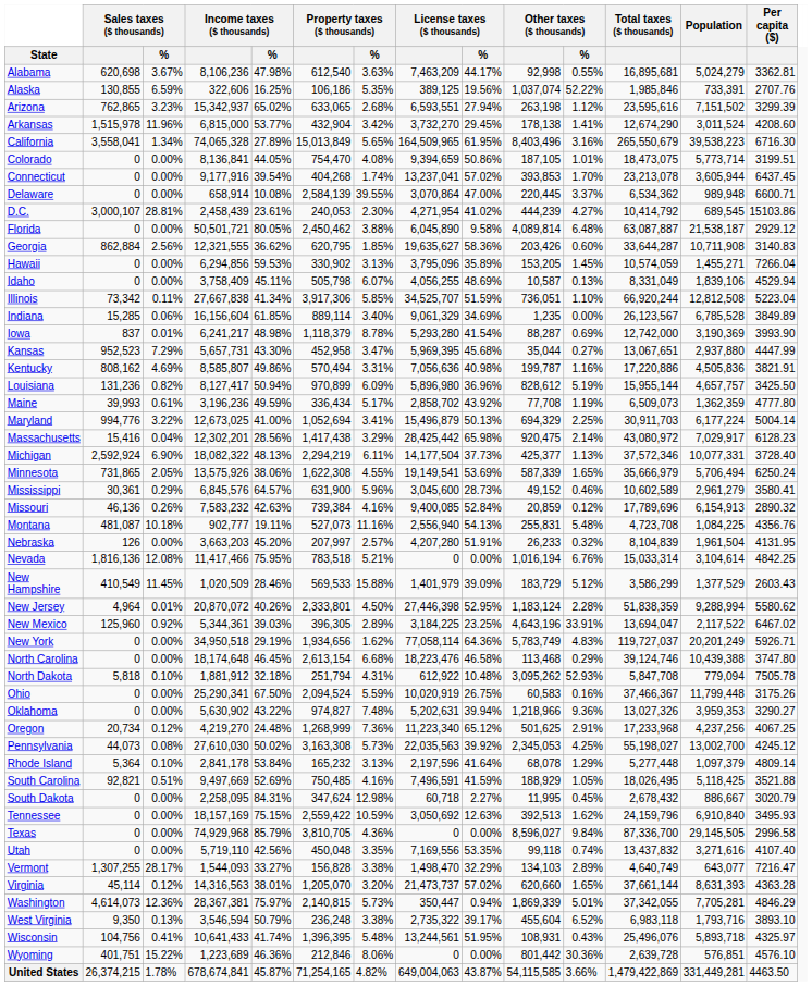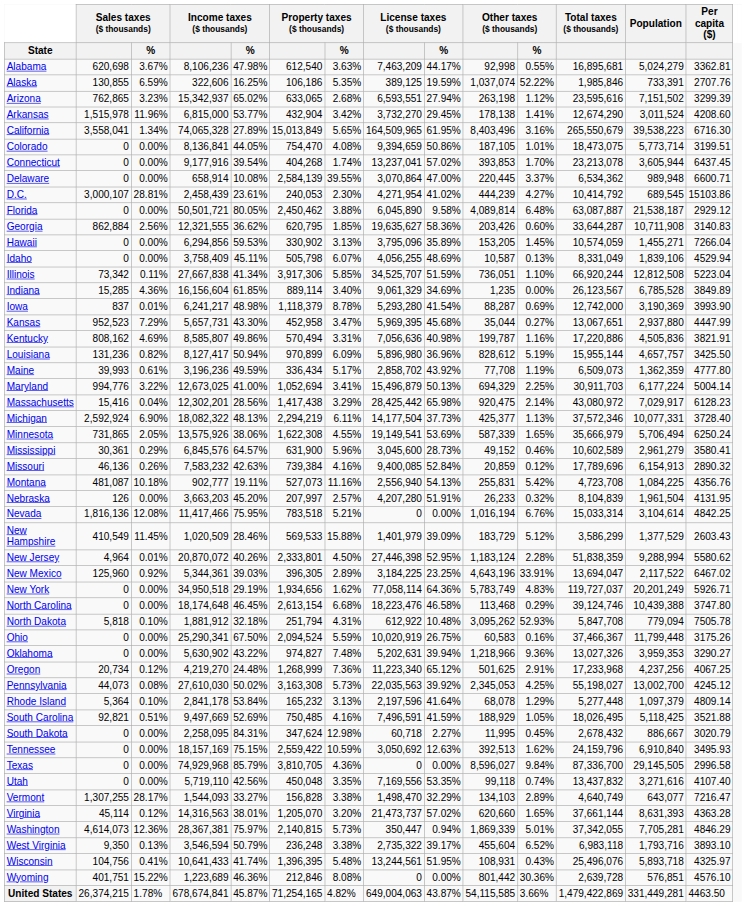 <table class="wikitable sortable" style="border: none;">
 <tr align="right">
 <th style="border:none; background-color:#fff"></th>
 <th colspan="2">Sales taxes<br><small>($ thousands)</small></th>
 <th colspan="2">Income taxes<br><small>($ thousands)</small></th>
 <th colspan="2">Property taxes<br><small>($ thousands)</small></th>
 <th colspan="2">License taxes<br><small>($ thousands)</small></th>
 <th colspan="2">Other taxes<br><small>($ thousands)</small></th>
 <th>Total taxes<br><small>($ thousands)</small></th>
 <th>Population</th>
 <th>Per capita ($)</th>
 <th style="border:none; background-color:#fff"></th>
 <th style="border:none; background-color:#fff"></th>
 </tr>
 <tr>
 <th>State</th>
 <th></th>
 <th>%</th>
 <th></th>
 <th>%</th>
 <th></th>
 <th>%</th>
 <th></th>
 <th>%</th>
 <th></th>
 <th>%</th>
 <th></th>
 <th></th>
 <th></th>
 </tr>
 <tr align="right">
 <td align="left"><a href='#'>Alabama</a></td>
 <td>620,698</td>
 <td>3.67%</td>
 <td>8,106,236</td>
 <td>47.98%</td>
 <td>612,540</td>
 <td>3.63%</td>
 <td>7,463,209</td>
 <td>44.17%</td>
 <td>92,998</td>
 <td>0.55%</td>
 <td>16,895,681</td>
 <td>5,024,279</td>
 <td>3362.81</td>
 </tr>
 <tr align="right">
 <td align="left"><a href='#'>Alaska</a></td>
 <td>130,855</td>
 <td>6.59%</td>
 <td>322,606</td>
 <td>16.25%</td>
 <td>106,186</td>
 <td>5.35%</td>
 <td>389,125</td>
-<td>19.56%</td>
+<td>19.59%</td>
 <td>1,037,074</td>
 <td>52.22%</td>
 <td>1,985,846</td>
 <td>733,391</td>
 <td>2707.76</td>
 </tr>
 <tr align="right">
 <td align="left"><a href='#'>Arizona</a></td>
 <td>762,865</td>
 <td>3.23%</td>
 <td>15,342,937</td>
 <td>65.02%</td>
 <td>633,065</td>
 <td>2.68%</td>
 <td>6,593,551</td>
 <td>27.94%</td>
 <td>263,198</td>
 <td>1.12%</td>
 <td>23,595,616</td>
 <td>7,151,502</td>
 <td>3299.39</td>
 </tr>
 <tr align="right">
 <td align="left"><a href='#'>Arkansas</a></td>
 <td>1,515,978</td>
 <td>11.96%</td>
 <td>6,815,000</td>
 <td>53.77%</td>
 <td>432,904</td>
 <td>3.42%</td>
 <td>3,732,270</td>
 <td>29.45%</td>
 <td>178,138</td>
 <td>1.41%</td>
 <td>12,674,290</td>
 <td>3,011,524</td>
 <td>4208.60</td>
 </tr>
 <tr align="right">
 <td align="left"><a href='#'>California</a></td>
 <td>3,558,041</td>
 <td>1.34%</td>
 <td>74,065,328</td>
 <td>27.89%</td>
 <td>15,013,849</td>
 <td>5.65%</td>
 <td>164,509,965</td>
 <td>61.95%</td>
 <td>8,403,496</td>
 <td>3.16%</td>
 <td>265,550,679</td>
 <td>39,538,223</td>
 <td>6716.30</td>
 </tr>
 <tr align="right">
 <td align="left"><a href='#'>Colorado</a></td>
 <td>0</td>
 <td>0.00%</td>
 <td>8,136,841</td>
 <td>44.05%</td>
 <td>754,470</td>
 <td>4.08%</td>
 <td>9,394,659</td>
 <td>50.86%</td>
 <td>187,105</td>
 <td>1.01%</td>
 <td>18,473,075</td>
 <td>5,773,714</td>
 <td>3199.51</td>
 </tr>
 <tr align="right">
 <td align="left"><a href='#'>Connecticut</a></td>
 <td>0</td>
 <td>0.00%</td>
 <td>9,177,916</td>
 <td>39.54%</td>
 <td>404,268</td>
 <td>1.74%</td>
 <td>13,237,041</td>
 <td>57.02%</td>
 <td>393,853</td>
 <td>1.70%</td>
 <td>23,213,078</td>
 <td>3,605,944</td>
 <td>6437.45</td>
 </tr>
 <tr align="right">
 <td align="left"><a href='#'>Delaware</a></td>
 <td>0</td>
 <td>0.00%</td>
 <td>658,914</td>
 <td>10.08%</td>
 <td>2,584,139</td>
 <td>39.55%</td>
 <td>3,070,864</td>
 <td>47.00%</td>
 <td>220,445</td>
 <td>3.37%</td>
 <td>6,534,362</td>
 <td>989,948</td>
 <td>6600.71</td>
 </tr>
 <tr align="right">
 <td align="left"><a href='#'>D.C.</a></td>
 <td>3,000,107</td>
 <td>28.81%</td>
 <td>2,458,439</td>
 <td>23.61%</td>
 <td>240,053</td>
 <td>2.30%</td>
 <td>4,271,954</td>
 <td>41.02%</td>
 <td>444,239</td>
 <td>4.27%</td>
 <td>10,414,792</td>
 <td>689,545</td>
 <td>15103.86</td>
 </tr>
 <tr align="right">
 <td align="left"><a href='#'>Florida</a></td>
 <td>0</td>
 <td>0.00%</td>
 <td>50,501,721</td>
 <td>80.05%</td>
 <td>2,450,462</td>
 <td>3.88%</td>
 <td>6,045,890</td>
 <td>9.58%</td>
 <td>4,089,814</td>
 <td>6.48%</td>
 <td>63,087,887</td>
 <td>21,538,187</td>
 <td>2929.12</td>
 </tr>
 <tr align="right">
 <td align="left"><a href='#'>Georgia</a></td>
 <td>862,884</td>
 <td>2.56%</td>
 <td>12,321,555</td>
 <td>36.62%</td>
 <td>620,795</td>
 <td>1.85%</td>
 <td>19,635,627</td>
 <td>58.36%</td>
 <td>203,426</td>
 <td>0.60%</td>
 <td>33,644,287</td>
 <td>10,711,908</td>
 <td>3140.83</td>
 </tr>
 <tr align="right">
 <td align="left"><a href='#'>Hawaii</a></td>
 <td>0</td>
 <td>0.00%</td>
 <td>6,294,856</td>
 <td>59.53%</td>
 <td>330,902</td>
 <td>3.13%</td>
 <td>3,795,096</td>
 <td>35.89%</td>
 <td>153,205</td>
 <td>1.45%</td>
 <td>10,574,059</td>
 <td>1,455,271</td>
 <td>7266.04</td>
 </tr>
 <tr align="right">
 <td align="left"><a href='#'>Idaho</a></td>
 <td>0</td>
 <td>0.00%</td>
 <td>3,758,409</td>
 <td>45.11%</td>
 <td>505,798</td>
 <td>6.07%</td>
 <td>4,056,255</td>
 <td>48.69%</td>
 <td>10,587</td>
 <td>0.13%</td>
 <td>8,331,049</td>
 <td>1,839,106</td>
 <td>4529.94</td>
 </tr>
 <tr align="right">
 <td align="left"><a href='#'>Illinois</a></td>
 <td>73,342</td>
 <td>0.11%</td>
 <td>27,667,838</td>
 <td>41.34%</td>
 <td>3,917,306</td>
 <td>5.85%</td>
 <td>34,525,707</td>
 <td>51.59%</td>
 <td>736,051</td>
 <td>1.10%</td>
 <td>66,920,244</td>
 <td>12,812,508</td>
 <td>5223.04</td>
 </tr>
 <tr align="right">
 <td align="left"><a href='#'>Indiana</a></td>
 <td>15,285</td>
-<td>0.06%</td>
+<td>4.36%</td>
 <td>16,156,604</td>
 <td>61.85%</td>
 <td>889,114</td>
 <td>3.40%</td>
 <td>9,061,329</td>
 <td>34.69%</td>
 <td>1,235</td>
 <td>0.00%</td>
 <td>26,123,567</td>
 <td>6,785,528</td>
 <td>3849.89</td>
 </tr>
 <tr align="right">
 <td align="left"><a href='#'>Iowa</a></td>
 <td>837</td>
 <td>0.01%</td>
 <td>6,241,217</td>
 <td>48.98%</td>
 <td>1,118,379</td>
 <td>8.78%</td>
 <td>5,293,280</td>
 <td>41.54%</td>
 <td>88,287</td>
 <td>0.69%</td>
 <td>12,742,000</td>
 <td>3,190,369</td>
 <td>3993.90</td>
 </tr>
 <tr align="right">
 <td align="left"><a href='#'>Kansas</a></td>
 <td>952,523</td>
 <td>7.29%</td>
 <td>5,657,731</td>
 <td>43.30%</td>
 <td>452,958</td>
 <td>3.47%</td>
 <td>5,969,395</td>
 <td>45.68%</td>
 <td>35,044</td>
 <td>0.27%</td>
 <td>13,067,651</td>
 <td>2,937,880</td>
 <td>4447.99</td>
 </tr>
 <tr align="right">
 <td align="left"><a href='#'>Kentucky</a></td>
 <td>808,162</td>
 <td>4.69%</td>
 <td>8,585,807</td>
 <td>49.86%</td>
 <td>570,494</td>
 <td>3.31%</td>
 <td>7,056,636</td>
 <td>40.98%</td>
 <td>199,787</td>
 <td>1.16%</td>
 <td>17,220,886</td>
 <td>4,505,836</td>
 <td>3821.91</td>
 </tr>
 <tr align="right">
 <td align="left"><a href='#'>Louisiana</a></td>
 <td>131,236</td>
 <td>0.82%</td>
 <td>8,127,417</td>
 <td>50.94%</td>
 <td>970,899</td>
 <td>6.09%</td>
 <td>5,896,980</td>
 <td>36.96%</td>
 <td>828,612</td>
 <td>5.19%</td>
 <td>15,955,144</td>
 <td>4,657,757</td>
 <td>3425.50</td>
 </tr>
 <tr align="right">
 <td align="left"><a href='#'>Maine</a></td>
 <td>39,993</td>
 <td>0.61%</td>
 <td>3,196,236</td>
 <td>49.59%</td>
 <td>336,434</td>
 <td>5.17%</td>
 <td>2,858,702</td>
 <td>43.92%</td>
 <td>77,708</td>
 <td>1.19%</td>
 <td>6,509,073</td>
 <td>1,362,359</td>
 <td>4777.80</td>
 </tr>
 <tr align="right">
 <td align="left"><a href='#'>Maryland</a></td>
 <td>994,776</td>
 <td>3.22%</td>
 <td>12,673,025</td>
 <td>41.00%</td>
 <td>1,052,694</td>
 <td>3.41%</td>
 <td>15,496,879</td>
 <td>50.13%</td>
 <td>694,329</td>
 <td>2.25%</td>
 <td>30,911,703</td>
 <td>6,177,224</td>
 <td>5004.14</td>
 </tr>
 <tr align="right">
 <td align="left"><a href='#'>Massachusetts</a></td>
 <td>15,416</td>
 <td>0.04%</td>
 <td>12,302,201</td>
 <td>28.56%</td>
 <td>1,417,438</td>
 <td>3.29%</td>
 <td>28,425,442</td>
 <td>65.98%</td>
 <td>920,475</td>
 <td>2.14%</td>
 <td>43,080,972</td>
 <td>7,029,917</td>
 <td>6128.23</td>
 </tr>
 <tr align="right">
 <td align="left"><a href='#'>Michigan</a></td>
 <td>2,592,924</td>
 <td>6.90%</td>
 <td>18,082,322</td>
 <td>48.13%</td>
 <td>2,294,219</td>
 <td>6.11%</td>
 <td>14,177,504</td>
 <td>37.73%</td>
 <td>425,377</td>
 <td>1.13%</td>
 <td>37,572,346</td>
 <td>10,077,331</td>
 <td>3728.40</td>
 </tr>
 <tr align="right">
 <td align="left"><a href='#'>Minnesota</a></td>
 <td>731,865</td>
 <td>2.05%</td>
 <td>13,575,926</td>
 <td>38.06%</td>
 <td>1,622,308</td>
 <td>4.55%</td>
 <td>19,149,541</td>
 <td>53.69%</td>
 <td>587,339</td>
 <td>1.65%</td>
 <td>35,666,979</td>
 <td>5,706,494</td>
 <td>6250.24</td>
 </tr>
 <tr align="right">
 <td align="left"><a href='#'>Mississippi</a></td>
 <td>30,361</td>
 <td>0.29%</td>
 <td>6,845,576</td>
 <td>64.57%</td>
 <td>631,900</td>
 <td>5.96%</td>
 <td>3,045,600</td>
 <td>28.73%</td>
 <td>49,152</td>
 <td>0.46%</td>
 <td>10,602,589</td>
 <td>2,961,279</td>
 <td>3580.41</td>
 </tr>
 <tr align="right">
 <td align="left"><a href='#'>Missouri</a></td>
 <td>46,136</td>
 <td>0.26%</td>
 <td>7,583,232</td>
 <td>42.63%</td>
 <td>739,384</td>
 <td>4.16%</td>
 <td>9,400,085</td>
 <td>52.84%</td>
 <td>20,859</td>
 <td>0.12%</td>
 <td>17,789,696</td>
 <td>6,154,913</td>
 <td>2890.32</td>
 </tr>
 <tr align="right">
 <td align="left"><a href='#'>Montana</a></td>
 <td>481,087</td>
 <td>10.18%</td>
 <td>902,777</td>
 <td>19.11%</td>
 <td>527,073</td>
 <td>11.16%</td>
 <td>2,556,940</td>
 <td>54.13%</td>
 <td>255,831</td>
-<td>5.48%</td>
+<td>5.42%</td>
 <td>4,723,708</td>
 <td>1,084,225</td>
 <td>4356.76</td>
 </tr>
 <tr align="right">
 <td align="left"><a href='#'>Nebraska</a></td>
 <td>126</td>
 <td>0.00%</td>
 <td>3,663,203</td>
 <td>45.20%</td>
 <td>207,997</td>
 <td>2.57%</td>
 <td>4,207,280</td>
 <td>51.91%</td>
 <td>26,233</td>
 <td>0.32%</td>
 <td>8,104,839</td>
 <td>1,961,504</td>
 <td>4131.95</td>
 </tr>
 <tr align="right">
 <td align="left"><a href='#'>Nevada</a></td>
 <td>1,816,136</td>
 <td>12.08%</td>
 <td>11,417,466</td>
 <td>75.95%</td>
 <td>783,518</td>
 <td>5.21%</td>
 <td>0</td>
 <td>0.00%</td>
 <td>1,016,194</td>
 <td>6.76%</td>
 <td>15,033,314</td>
 <td>3,104,614</td>
 <td>4842.25</td>
 </tr>
 <tr align="right">
 <td align="left"><a href='#'>New Hampshire</a></td>
 <td>410,549</td>
 <td>11.45%</td>
 <td>1,020,509</td>
 <td>28.46%</td>
 <td>569,533</td>
 <td>15.88%</td>
 <td>1,401,979</td>
 <td>39.09%</td>
 <td>183,729</td>
 <td>5.12%</td>
 <td>3,586,299</td>
 <td>1,377,529</td>
 <td>2603.43</td>
 </tr>
 <tr align="right">
 <td align="left"><a href='#'>New Jersey</a></td>
 <td>4,964</td>
 <td>0.01%</td>
 <td>20,870,072</td>
 <td>40.26%</td>
 <td>2,333,801</td>
 <td>4.50%</td>
 <td>27,446,398</td>
 <td>52.95%</td>
 <td>1,183,124</td>
 <td>2.28%</td>
 <td>51,838,359</td>
 <td>9,288,994</td>
 <td>5580.62</td>
 </tr>
 <tr align="right">
 <td align="left"><a href='#'>New Mexico</a></td>
 <td>125,960</td>
 <td>0.92%</td>
 <td>5,344,361</td>
 <td>39.03%</td>
 <td>396,305</td>
 <td>2.89%</td>
 <td>3,184,225</td>
 <td>23.25%</td>
 <td>4,643,196</td>
 <td>33.91%</td>
 <td>13,694,047</td>
 <td>2,117,522</td>
 <td>6467.02</td>
 </tr>
 <tr align="right">
 <td align="left"><a href='#'>New York</a></td>
 <td>0</td>
 <td>0.00%</td>
 <td>34,950,518</td>
 <td>29.19%</td>
 <td>1,934,656</td>
 <td>1.62%</td>
 <td>77,058,114</td>
 <td>64.36%</td>
 <td>5,783,749</td>
 <td>4.83%</td>
 <td>119,727,037</td>
 <td>20,201,249</td>
 <td>5926.71</td>
 </tr>
 <tr align="right">
 <td align="left"><a href='#'>North Carolina</a></td>
 <td>0</td>
 <td>0.00%</td>
 <td>18,174,648</td>
 <td>46.45%</td>
 <td>2,613,154</td>
 <td>6.68%</td>
 <td>18,223,476</td>
 <td>46.58%</td>
 <td>113,468</td>
 <td>0.29%</td>
 <td>39,124,746</td>
 <td>10,439,388</td>
 <td>3747.80</td>
 </tr>
 <tr align="right">
 <td align="left"><a href='#'>North Dakota</a></td>
 <td>5,818</td>
 <td>0.10%</td>
 <td>1,881,912</td>
 <td>32.18%</td>
 <td>251,794</td>
 <td>4.31%</td>
 <td>612,922</td>
 <td>10.48%</td>
 <td>3,095,262</td>
 <td>52.93%</td>
 <td>5,847,708</td>
 <td>779,094</td>
 <td>7505.78</td>
 </tr>
 <tr align="right">
 <td align="left"><a href='#'>Ohio</a></td>
 <td>0</td>
 <td>0.00%</td>
 <td>25,290,341</td>
 <td>67.50%</td>
 <td>2,094,524</td>
 <td>5.59%</td>
 <td>10,020,919</td>
 <td>26.75%</td>
 <td>60,583</td>
 <td>0.16%</td>
 <td>37,466,367</td>
 <td>11,799,448</td>
 <td>3175.26</td>
 </tr>
 <tr align="right">
 <td align="left"><a href='#'>Oklahoma</a></td>
 <td>0</td>
 <td>0.00%</td>
 <td>5,630,902</td>
 <td>43.22%</td>
 <td>974,827</td>
 <td>7.48%</td>
 <td>5,202,631</td>
 <td>39.94%</td>
 <td>1,218,966</td>
 <td>9.36%</td>
 <td>13,027,326</td>
 <td>3,959,353</td>
 <td>3290.27</td>
 </tr>
 <tr align="right">
 <td align="left"><a href='#'>Oregon</a></td>
 <td>20,734</td>
 <td>0.12%</td>
 <td>4,219,270</td>
 <td>24.48%</td>
 <td>1,268,999</td>
 <td>7.36%</td>
 <td>11,223,340</td>
 <td>65.12%</td>
 <td>501,625</td>
 <td>2.91%</td>
 <td>17,233,968</td>
 <td>4,237,256</td>
 <td>4067.25</td>
 </tr>
 <tr align="right">
 <td align="left"><a href='#'>Pennsylvania</a></td>
 <td>44,073</td>
 <td>0.08%</td>
 <td>27,610,030</td>
 <td>50.02%</td>
 <td>3,163,308</td>
 <td>5.73%</td>
 <td>22,035,563</td>
 <td>39.92%</td>
 <td>2,345,053</td>
 <td>4.25%</td>
 <td>55,198,027</td>
 <td>13,002,700</td>
 <td>4245.12</td>
 </tr>
 <tr align="right">
 <td align="left"><a href='#'>Rhode Island</a></td>
 <td>5,364</td>
 <td>0.10%</td>
 <td>2,841,178</td>
 <td>53.84%</td>
 <td>165,232</td>
 <td>3.13%</td>
 <td>2,197,596</td>
 <td>41.64%</td>
 <td>68,078</td>
 <td>1.29%</td>
 <td>5,277,448</td>
 <td>1,097,379</td>
 <td>4809.14</td>
 </tr>
 <tr align="right">
 <td align="left"><a href='#'>South Carolina</a></td>
 <td>92,821</td>
 <td>0.51%</td>
 <td>9,497,669</td>
 <td>52.69%</td>
 <td>750,485</td>
 <td>4.16%</td>
 <td>7,496,591</td>
 <td>41.59%</td>
 <td>188,929</td>
 <td>1.05%</td>
 <td>18,026,495</td>
 <td>5,118,425</td>
 <td>3521.88</td>
 </tr>
 <tr align="right">
 <td align="left"><a href='#'>South Dakota</a></td>
 <td>0</td>
 <td>0.00%</td>
 <td>2,258,095</td>
 <td>84.31%</td>
 <td>347,624</td>
 <td>12.98%</td>
 <td>60,718</td>
 <td>2.27%</td>
 <td>11,995</td>
 <td>0.45%</td>
 <td>2,678,432</td>
 <td>886,667</td>
 <td>3020.79</td>
 </tr>
 <tr align="right">
 <td align="left"><a href='#'>Tennessee</a></td>
 <td>0</td>
 <td>0.00%</td>
 <td>18,157,169</td>
 <td>75.15%</td>
 <td>2,559,422</td>
 <td>10.59%</td>
 <td>3,050,692</td>
 <td>12.63%</td>
 <td>392,513</td>
 <td>1.62%</td>
 <td>24,159,796</td>
 <td>6,910,840</td>
 <td>3495.93</td>
 </tr>
 <tr align="right">
 <td align="left"><a href='#'>Texas</a></td>
 <td>0</td>
 <td>0.00%</td>
 <td>74,929,968</td>
 <td>85.79%</td>
 <td>3,810,705</td>
 <td>4.36%</td>
 <td>0</td>
 <td>0.00%</td>
 <td>8,596,027</td>
 <td>9.84%</td>
 <td>87,336,700</td>
 <td>29,145,505</td>
 <td>2996.58</td>
 </tr>
 <tr align="right">
 <td align="left"><a href='#'>Utah</a></td>
 <td>0</td>
 <td>0.00%</td>
 <td>5,719,110</td>
 <td>42.56%</td>
 <td>450,048</td>
 <td>3.35%</td>
 <td>7,169,556</td>
 <td>53.35%</td>
 <td>99,118</td>
 <td>0.74%</td>
 <td>13,437,832</td>
 <td>3,271,616</td>
 <td>4107.40</td>
 </tr>
 <tr align="right">
 <td align="left"><a href='#'>Vermont</a></td>
 <td>1,307,255</td>
 <td>28.17%</td>
 <td>1,544,093</td>
 <td>33.27%</td>
 <td>156,828</td>
 <td>3.38%</td>
 <td>1,498,470</td>
 <td>32.29%</td>
 <td>134,103</td>
 <td>2.89%</td>
 <td>4,640,749</td>
 <td>643,077</td>
 <td>7216.47</td>
 </tr>
 <tr align="right">
 <td align="left"><a href='#'>Virginia</a></td>
 <td>45,114</td>
 <td>0.12%</td>
 <td>14,316,563</td>
 <td>38.01%</td>
 <td>1,205,070</td>
 <td>3.20%</td>
 <td>21,473,737</td>
 <td>57.02%</td>
 <td>620,660</td>
 <td>1.65%</td>
 <td>37,661,144</td>
 <td>8,631,393</td>
 <td>4363.28</td>
 </tr>
 <tr align="right">
 <td align="left"><a href='#'>Washington</a></td>
 <td>4,614,073</td>
 <td>12.36%</td>
 <td>28,367,381</td>
 <td>75.97%</td>
 <td>2,140,815</td>
 <td>5.73%</td>
 <td>350,447</td>
 <td>0.94%</td>
 <td>1,869,339</td>
 <td>5.01%</td>
 <td>37,342,055</td>
 <td>7,705,281</td>
 <td>4846.29</td>
 </tr>
 <tr align="right">
 <td align="left"><a href='#'>West Virginia</a></td>
 <td>9,350</td>
 <td>0.13%</td>
 <td>3,546,594</td>
 <td>50.79%</td>
 <td>236,248</td>
 <td>3.38%</td>
 <td>2,735,322</td>
 <td>39.17%</td>
 <td>455,604</td>
 <td>6.52%</td>
 <td>6,983,118</td>
 <td>1,793,716</td>
 <td>3893.10</td>
 </tr>
 <tr align="right">
 <td align="left"><a href='#'>Wisconsin</a></td>
 <td>104,756</td>
 <td>0.41%</td>
 <td>10,641,433</td>
 <td>41.74%</td>
 <td>1,396,395</td>
 <td>5.48%</td>
 <td>13,244,561</td>
 <td>51.95%</td>
 <td>108,931</td>
 <td>0.43%</td>
 <td>25,496,076</td>
 <td>5,893,718</td>
 <td>4325.97</td>
 </tr>
 <tr align="right">
 <td align="left"><a href='#'>Wyoming</a></td>
 <td>401,751</td>
 <td>15.22%</td>
 <td>1,223,689</td>
 <td>46.36%</td>
 <td>212,846</td>
-<td>8.06%</td>
+<td>8.08%</td>
 <td>0</td>
 <td>0.00%</td>
 <td>801,442</td>
 <td>30.36%</td>
 <td>2,639,728</td>
 <td>576,851</td>
 <td>4576.10</td>
 </tr>
 <tr>
 <th>United States</th>
 <td>26,374,215</td>
 <td>1.78%</td>
 <td>678,674,841</td>
 <td>45.87%</td>
 <td>71,254,165</td>
 <td>4.82%</td>
 <td>649,004,063</td>
 <td>43.87%</td>
 <td>54,115,585</td>
 <td>3.66%</td>
 <td>1,479,422,869</td>
 <td>331,449,281</td>
 <td>4463.50</td>
 </tr>
 </table>
